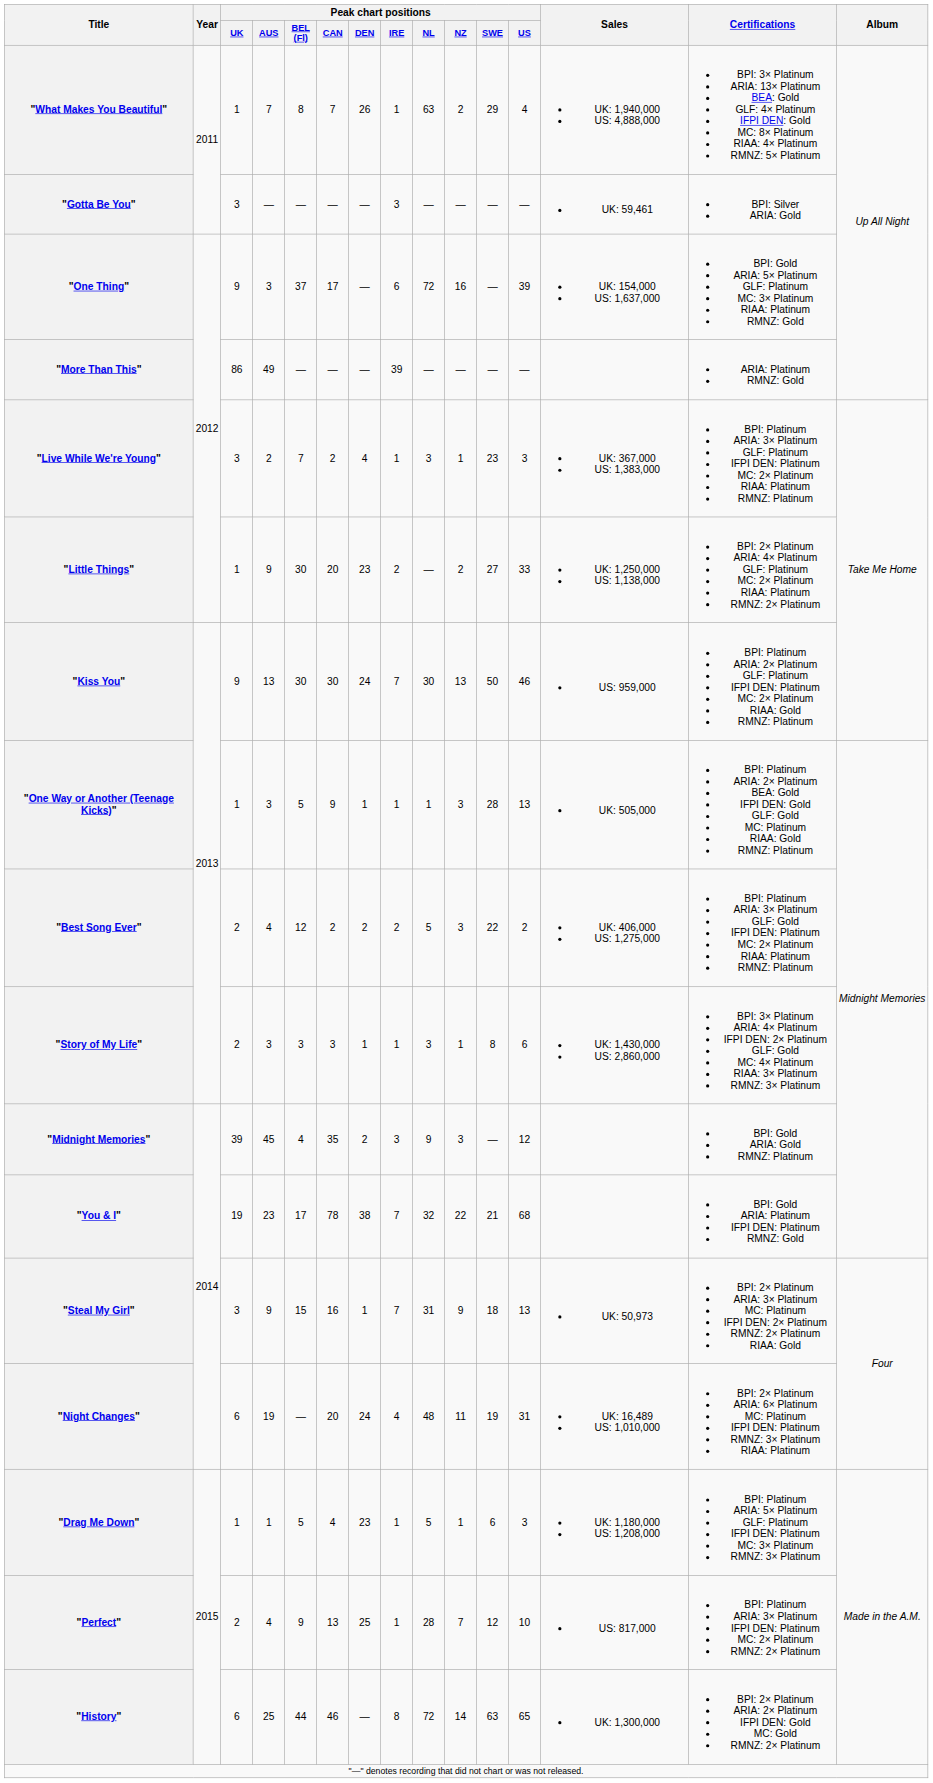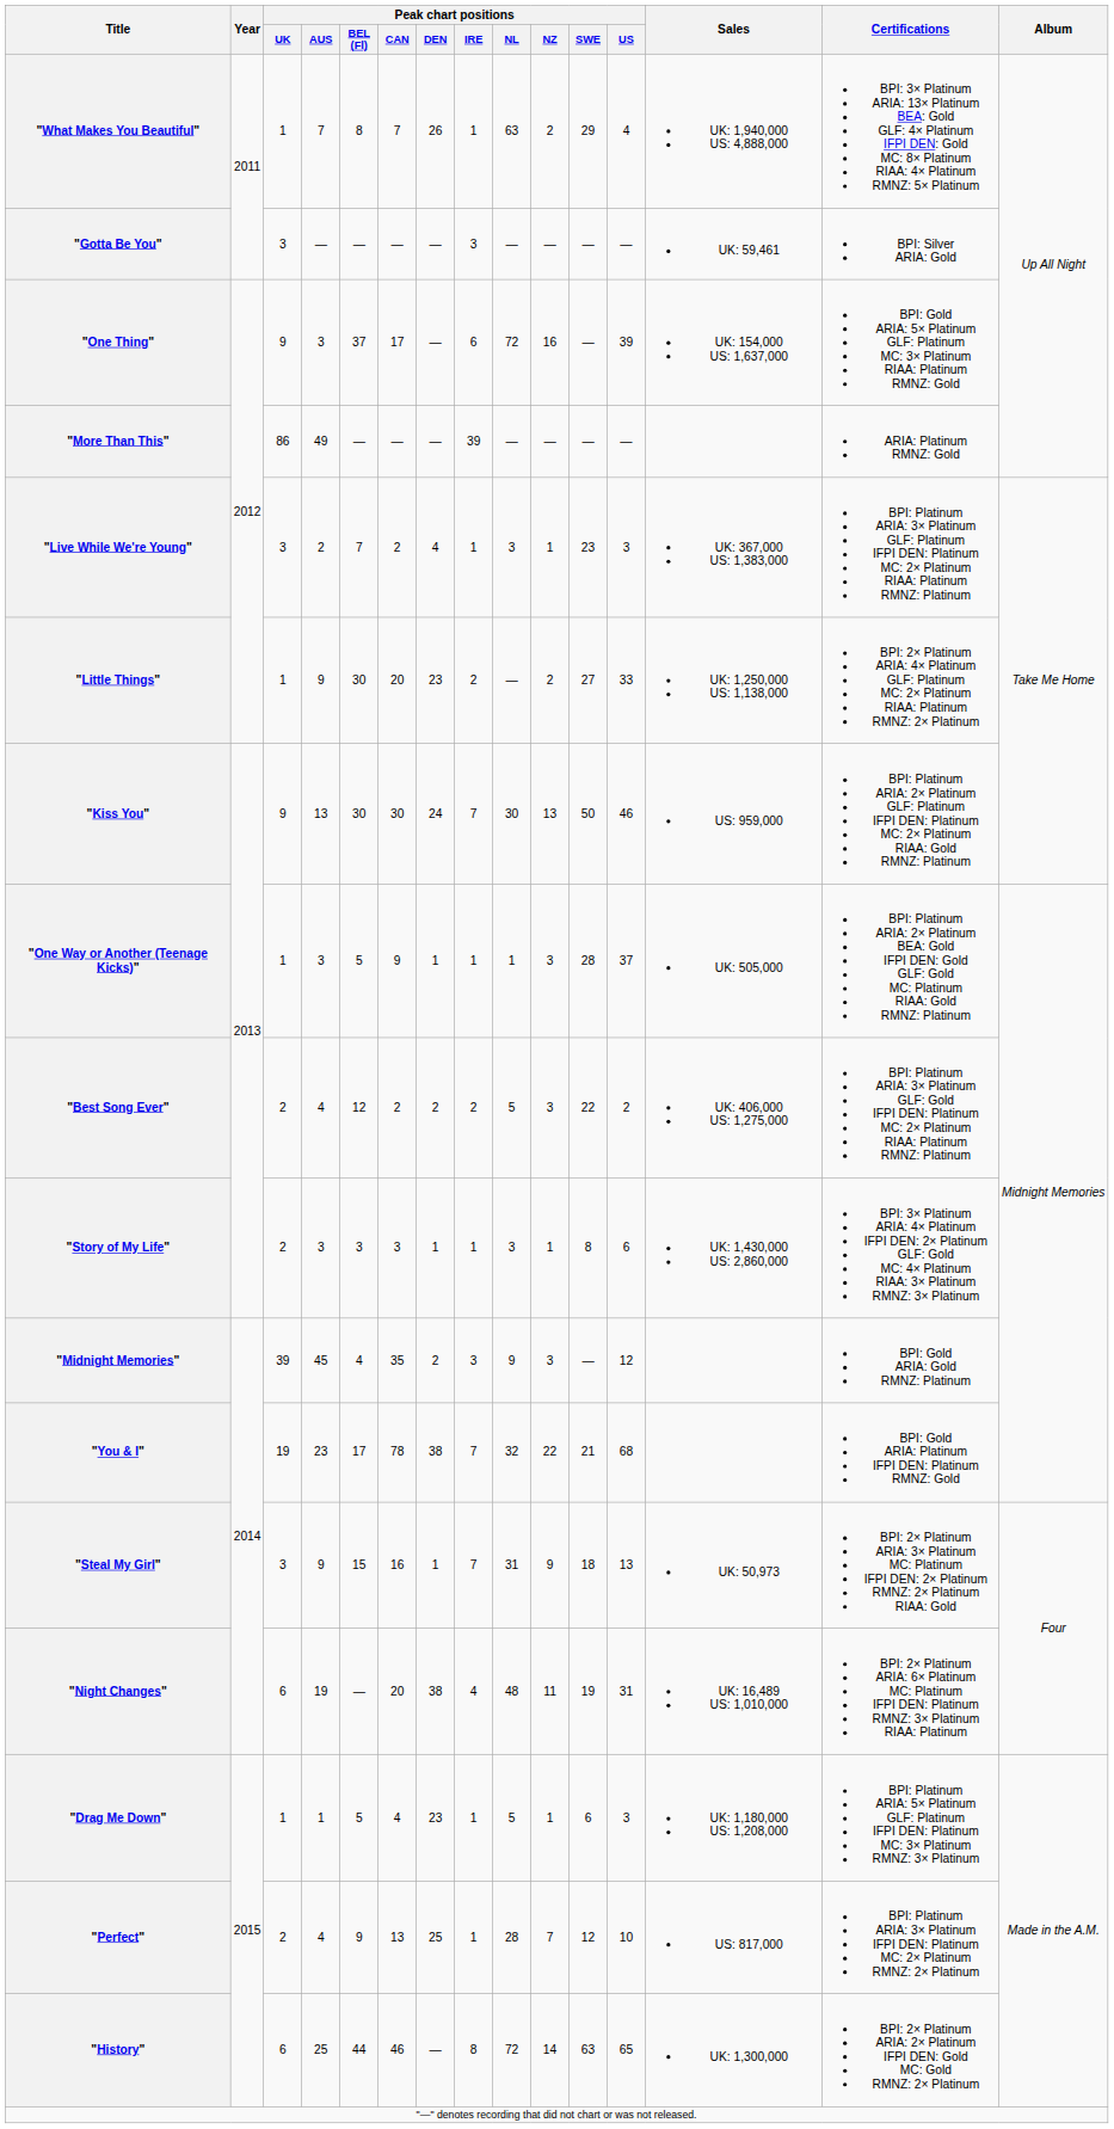 <table class="wikitable plainrowheaders" style="text-align:center;">
 <tr>
 <th scope="col" rowspan="2" style="width:18em;">Title</th>
 <th scope="col" rowspan="2">Year</th>
 <th scope="col" colspan="10">Peak chart positions</th>
 <th scope="col" rowspan="2" style="width:14em;">Sales</th>
 <th scope="col" rowspan="2" style="width:14em;"><a href='#'>Certifications</a></th>
 <th scope="col" rowspan="2">Album</th>
 </tr>
 <tr>
 <th scope="col" style="width:3em;font-size:90%;"><a href='#'>UK</a><br></th>
 <th scope="col" style="width:3em;font-size:90%;"><a href='#'>AUS</a><br></th>
 <th scope="col" style="width:3em;font-size:90%;"><a href='#'>BEL (Fl)</a><br></th>
 <th scope="col" style="width:3em;font-size:90%;"><a href='#'>CAN</a><br></th>
 <th scope="col" style="width:3em;font-size:90%;"><a href='#'>DEN</a><br></th>
 <th scope="col" style="width:3em;font-size:90%;"><a href='#'>IRE</a><br></th>
 <th scope="col" style="width:3em;font-size:90%;"><a href='#'>NL</a><br></th>
 <th scope="col" style="width:3em;font-size:90%;"><a href='#'>NZ</a><br></th>
 <th scope="col" style="width:3em;font-size:90%;"><a href='#'>SWE</a><br></th>
 <th scope="col" style="width:3em;font-size:90%;"><a href='#'>US</a><br></th>
 </tr>
 <tr>
 <th scope="row">"<a href='#'>What Makes You Beautiful</a>"</th>
 <td rowspan="2">2011</td>
 <td>1</td>
 <td>7</td>
 <td>8</td>
 <td>7</td>
 <td>26</td>
 <td>1</td>
 <td>63</td>
 <td>2</td>
 <td>29</td>
 <td>4</td>
 <td><br><ul><li>UK: 1,940,000</li><li>US: 4,888,000</li></ul></td>
 <td><br><ul><li>BPI: 3× Platinum</li><li>ARIA: 13× Platinum</li><li><a href='#'>BEA</a>: Gold</li><li>GLF: 4× Platinum</li><li><a href='#'>IFPI DEN</a>: Gold</li><li>MC: 8× Platinum</li><li>RIAA: 4× Platinum</li><li>RMNZ: 5× Platinum</li></ul></td>
 <td rowspan="4"><em>Up All Night</em></td>
 </tr>
 <tr>
 <th scope="row">"<a href='#'>Gotta Be You</a>"</th>
 <td>3</td>
 <td>—</td>
 <td>—</td>
 <td>—</td>
 <td>—</td>
 <td>3</td>
 <td>—</td>
 <td>—</td>
 <td>—</td>
 <td>—</td>
 <td><br><ul><li>UK: 59,461</li></ul></td>
 <td><br><ul><li>BPI: Silver</li><li>ARIA: Gold</li></ul></td>
 </tr>
 <tr>
 <th scope="row">"<a href='#'>One Thing</a>"</th>
 <td rowspan="4">2012</td>
 <td>9</td>
 <td>3</td>
 <td>37</td>
 <td>17</td>
 <td>—</td>
 <td>6</td>
 <td>72</td>
 <td>16</td>
 <td>—</td>
 <td>39</td>
 <td><br><ul><li>UK: 154,000</li><li>US: 1,637,000</li></ul></td>
 <td><br><ul><li>BPI: Gold</li><li>ARIA: 5× Platinum</li><li>GLF: Platinum</li><li>MC: 3× Platinum</li><li>RIAA: Platinum</li><li>RMNZ: Gold</li></ul></td>
 </tr>
 <tr>
 <th scope="row">"<a href='#'>More Than This</a>"</th>
 <td>86</td>
 <td>49</td>
 <td>—</td>
 <td>—</td>
 <td>—</td>
 <td>39</td>
 <td>—</td>
 <td>—</td>
 <td>—</td>
 <td>—</td>
 <td></td>
 <td><br><ul><li>ARIA: Platinum</li><li>RMNZ: Gold</li></ul></td>
 </tr>
 <tr>
 <th scope="row">"<a href='#'>Live While We're Young</a>"</th>
 <td>3</td>
 <td>2</td>
 <td>7</td>
 <td>2</td>
 <td>4</td>
 <td>1</td>
 <td>3</td>
 <td>1</td>
 <td>23</td>
 <td>3</td>
 <td><br><ul><li>UK: 367,000</li><li>US: 1,383,000</li></ul></td>
 <td><br><ul><li>BPI: Platinum</li><li>ARIA: 3× Platinum</li><li>GLF: Platinum</li><li>IFPI DEN: Platinum</li><li>MC: 2× Platinum</li><li>RIAA: Platinum</li><li>RMNZ: Platinum</li></ul></td>
 <td rowspan="3"><em>Take Me Home</em></td>
 </tr>
 <tr>
 <th scope="row">"<a href='#'>Little Things</a>"</th>
 <td>1</td>
 <td>9</td>
 <td>30</td>
 <td>20</td>
 <td>23</td>
 <td>2</td>
 <td>—</td>
 <td>2</td>
 <td>27</td>
 <td>33</td>
 <td><br><ul><li>UK: 1,250,000</li><li>US: 1,138,000</li></ul></td>
 <td><br><ul><li>BPI: 2× Platinum</li><li>ARIA: 4× Platinum</li><li>GLF: Platinum</li><li>MC: 2× Platinum</li><li>RIAA: Platinum</li><li>RMNZ: 2× Platinum</li></ul></td>
 </tr>
 <tr>
 <th scope="row">"<a href='#'>Kiss You</a>"</th>
 <td rowspan="4">2013</td>
 <td>9</td>
 <td>13</td>
 <td>30</td>
 <td>30</td>
 <td>24</td>
 <td>7</td>
 <td>30</td>
 <td>13</td>
 <td>50</td>
 <td>46</td>
 <td><br><ul><li>US: 959,000</li></ul></td>
 <td><br><ul><li>BPI: Platinum</li><li>ARIA: 2× Platinum</li><li>GLF: Platinum</li><li>IFPI DEN: Platinum</li><li>MC: 2× Platinum</li><li>RIAA: Gold</li><li>RMNZ: Platinum</li></ul></td>
 </tr>
 <tr>
 <th scope="row">"<a href='#'>One Way or Another (Teenage Kicks)</a>"</th>
 <td>1</td>
 <td>3</td>
 <td>5</td>
 <td>9</td>
 <td>1</td>
 <td>1</td>
 <td>1</td>
 <td>3</td>
 <td>28</td>
-<td>13</td>
+<td>37</td>
 <td><br><ul><li>UK: 505,000</li></ul></td>
 <td><br><ul><li>BPI: Platinum</li><li>ARIA: 2× Platinum</li><li>BEA: Gold</li><li>IFPI DEN: Gold</li><li>GLF: Gold</li><li>MC: Platinum</li><li>RIAA: Gold</li><li>RMNZ: Platinum</li></ul></td>
 <td rowspan="5"><em>Midnight Memories</em></td>
 </tr>
 <tr>
 <th scope="row">"<a href='#'>Best Song Ever</a>"</th>
 <td>2</td>
 <td>4</td>
 <td>12</td>
 <td>2</td>
 <td>2</td>
 <td>2</td>
 <td>5</td>
 <td>3</td>
 <td>22</td>
 <td>2</td>
 <td><br><ul><li>UK: 406,000</li><li>US: 1,275,000</li></ul></td>
 <td><br><ul><li>BPI: Platinum</li><li>ARIA: 3× Platinum</li><li>GLF: Gold</li><li>IFPI DEN: Platinum</li><li>MC: 2× Platinum</li><li>RIAA: Platinum</li><li>RMNZ: Platinum</li></ul></td>
 </tr>
 <tr>
 <th scope="row">"<a href='#'>Story of My Life</a>"</th>
 <td>2</td>
 <td>3</td>
 <td>3</td>
 <td>3</td>
 <td>1</td>
 <td>1</td>
 <td>3</td>
 <td>1</td>
 <td>8</td>
 <td>6</td>
 <td><br><ul><li>UK: 1,430,000</li><li>US: 2,860,000</li></ul></td>
 <td><br><ul><li>BPI: 3× Platinum</li><li>ARIA: 4× Platinum</li><li>IFPI DEN: 2× Platinum</li><li>GLF: Gold</li><li>MC: 4× Platinum</li><li>RIAA: 3× Platinum</li><li>RMNZ: 3× Platinum</li></ul></td>
 </tr>
 <tr>
 <th scope="row">"<a href='#'>Midnight Memories</a>"</th>
 <td rowspan="4">2014</td>
 <td>39</td>
 <td>45</td>
 <td>4</td>
 <td>35</td>
 <td>2</td>
 <td>3</td>
 <td>9</td>
 <td>3</td>
 <td>—</td>
 <td>12</td>
 <td></td>
 <td><br><ul><li>BPI: Gold</li><li>ARIA: Gold</li><li>RMNZ: Platinum</li></ul></td>
 </tr>
 <tr>
 <th scope="row">"<a href='#'>You & I</a>"</th>
 <td>19</td>
 <td>23</td>
 <td>17</td>
 <td>78</td>
 <td>38</td>
 <td>7</td>
 <td>32</td>
 <td>22</td>
 <td>21</td>
 <td>68</td>
 <td></td>
 <td><br><ul><li>BPI: Gold</li><li>ARIA: Platinum</li><li>IFPI DEN: Platinum</li><li>RMNZ: Gold</li></ul></td>
 </tr>
 <tr>
 <th scope="row">"<a href='#'>Steal My Girl</a>"</th>
 <td>3</td>
 <td>9</td>
 <td>15</td>
 <td>16</td>
 <td>1</td>
 <td>7</td>
 <td>31</td>
 <td>9</td>
 <td>18</td>
 <td>13</td>
 <td><br><ul><li>UK: 50,973</li></ul></td>
 <td><br><ul><li>BPI: 2× Platinum</li><li>ARIA: 3× Platinum</li><li>MC: Platinum</li><li>IFPI DEN: 2× Platinum</li><li>RMNZ: 2× Platinum</li><li>RIAA: Gold</li></ul></td>
 <td rowspan="2"><em>Four</em></td>
 </tr>
 <tr>
 <th scope="row">"<a href='#'>Night Changes</a>"</th>
 <td>6</td>
 <td>19</td>
 <td>—</td>
 <td>20</td>
-<td>24</td>
+<td>38</td>
 <td>4</td>
 <td>48</td>
 <td>11</td>
 <td>19</td>
 <td>31</td>
 <td><br><ul><li>UK: 16,489</li><li>US: 1,010,000</li></ul></td>
 <td><br><ul><li>BPI: 2× Platinum</li><li>ARIA: 6× Platinum</li><li>MC: Platinum</li><li>IFPI DEN: Platinum</li><li>RMNZ: 3× Platinum</li><li>RIAA: Platinum</li></ul></td>
 </tr>
 <tr>
 <th scope="row">"<a href='#'>Drag Me Down</a>"</th>
 <td rowspan="3">2015</td>
 <td>1</td>
 <td>1</td>
 <td>5</td>
 <td>4</td>
 <td>23</td>
 <td>1</td>
 <td>5</td>
 <td>1</td>
 <td>6</td>
 <td>3</td>
 <td><br><ul><li>UK: 1,180,000</li><li>US: 1,208,000</li></ul></td>
 <td><br><ul><li>BPI: Platinum</li><li>ARIA: 5× Platinum</li><li>GLF: Platinum</li><li>IFPI DEN: Platinum</li><li>MC: 3× Platinum</li><li>RMNZ: 3× Platinum</li></ul></td>
 <td rowspan="3"><em>Made in the A.M.</em></td>
 </tr>
 <tr>
 <th scope="row">"<a href='#'>Perfect</a>"</th>
 <td>2</td>
 <td>4</td>
 <td>9</td>
 <td>13</td>
 <td>25</td>
 <td>1</td>
 <td>28</td>
 <td>7</td>
 <td>12</td>
 <td>10</td>
 <td><br><ul><li>US: 817,000</li></ul></td>
 <td><br><ul><li>BPI: Platinum</li><li>ARIA: 3× Platinum</li><li>IFPI DEN: Platinum</li><li>MC: 2× Platinum</li><li>RMNZ: 2× Platinum</li></ul></td>
 </tr>
 <tr>
 <th scope="row">"<a href='#'>History</a>"</th>
 <td>6</td>
 <td>25</td>
 <td>44</td>
 <td>46</td>
 <td>—</td>
 <td>8</td>
 <td>72</td>
 <td>14</td>
 <td>63</td>
 <td>65</td>
 <td><br><ul><li>UK: 1,300,000</li></ul></td>
 <td><br><ul><li>BPI: 2× Platinum</li><li>ARIA: 2× Platinum</li><li>IFPI DEN: Gold</li><li>MC: Gold</li><li>RMNZ: 2× Platinum</li></ul></td>
 </tr>
 <tr>
 <td colspan="16" style="font-size:85%">"—" denotes recording that did not chart or was not released.</td>
 </tr>
 </table>
